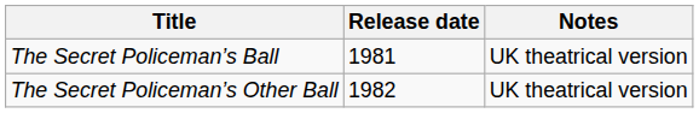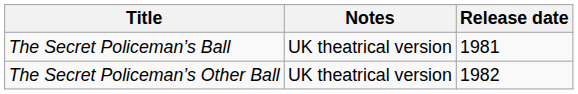 <table class="wikitable">
 <tr>
 <th>Title</th>
+<th>Notes</th>
 <th>Release date</th>
-<th>Notes</th>
 </tr>
 <tr>
 <td><em> The Secret Policeman’s Ball</em></td>
+<td>UK theatrical version</td>
 <td>1981</td>
-<td>UK theatrical version</td>
 </tr>
 <tr>
 <td><em> The Secret Policeman’s Other Ball</em></td>
+<td>UK theatrical version</td>
 <td>1982</td>
-<td>UK theatrical version</td>
 </tr>
 </table>
